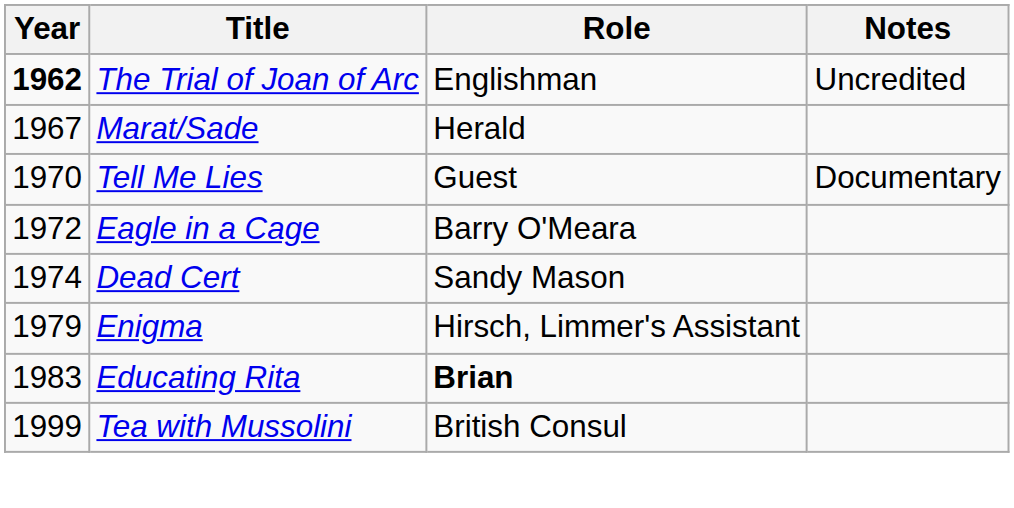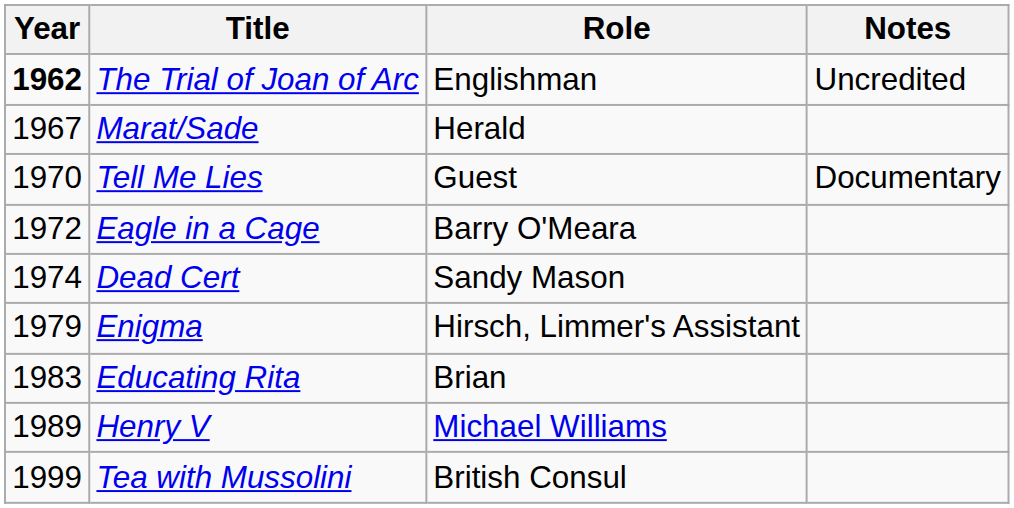 <table class="wikitable">
 <tr>
 <th>Year</th>
 <th>Title</th>
 <th>Role</th>
 <th>Notes</th>
 </tr>
 <tr>
 <td><strong>1962</strong></td>
 <td><em><a href='#'>The Trial of Joan of Arc</a></em></td>
 <td>Englishman</td>
 <td>Uncredited</td>
 </tr>
 <tr>
 <td>1967</td>
 <td><em><a href='#'>Marat/Sade</a></em></td>
 <td>Herald</td>
 <td></td>
 </tr>
 <tr>
 <td>1970</td>
 <td><em><a href='#'>Tell Me Lies</a></em></td>
 <td>Guest</td>
 <td>Documentary</td>
 </tr>
 <tr>
 <td>1972</td>
 <td><em><a href='#'>Eagle in a Cage</a></em></td>
 <td>Barry O'Meara</td>
 <td></td>
 </tr>
 <tr>
 <td>1974</td>
 <td><em><a href='#'>Dead Cert</a></em></td>
 <td>Sandy Mason</td>
 <td></td>
 </tr>
 <tr>
 <td>1979</td>
 <td><em><a href='#'>Enigma</a></em></td>
 <td>Hirsch, Limmer's Assistant</td>
 <td></td>
 </tr>
 <tr>
 <td>1983</td>
 <td><em><a href='#'>Educating Rita</a></em></td>
-<td><strong>Brian</strong></td>
+<td>Brian</td>
+<td></td>
+</tr>
+<tr>
+<td>1989</td>
+<td><em><a href='#'>Henry V</a></em></td>
+<td><a href='#'>Michael Williams</a></td>
 <td></td>
 </tr>
 <tr>
 <td>1999</td>
 <td><em><a href='#'>Tea with Mussolini</a></em></td>
 <td>British Consul</td>
 <td></td>
 </tr>
 </table>
